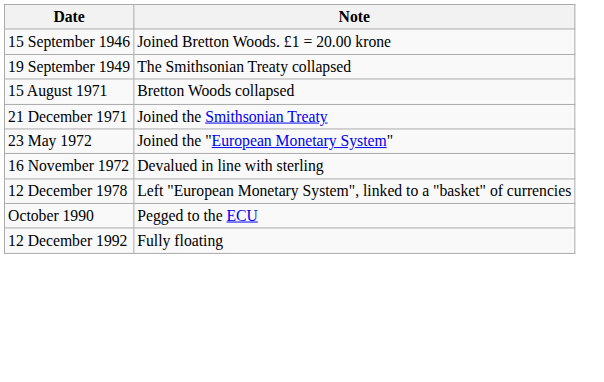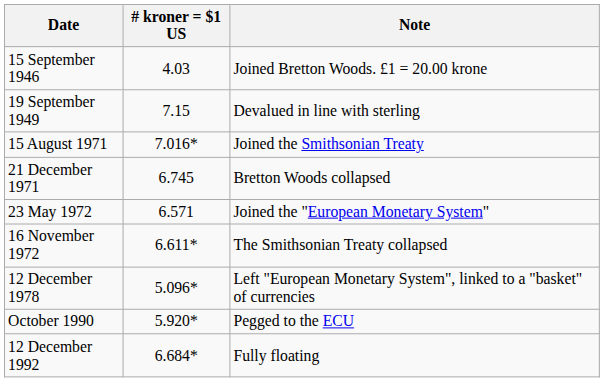 <table class="wikitable">
 <tr>
 <th>Date</th>
+<th align=center># kroner = $1 US</th>
 <th>Note</th>
 </tr>
 <tr>
 <td>15 September 1946</td>
+<td align=center>4.03</td>
 <td>Joined Bretton Woods. £1 = 20.00 krone</td>
 </tr>
 <tr>
 <td>19 September 1949</td>
-<td>The Smithsonian Treaty collapsed</td>
+<td align=center>7.15</td>
+<td>Devalued in line with sterling</td>
 </tr>
 <tr>
 <td>15 August 1971</td>
+<td align=center>7.016*</td>
+<td>Joined the <a href='#'>Smithsonian Treaty</a></td>
+</tr>
+<tr>
+<td>21 December 1971</td>
+<td align=center>6.745</td>
 <td>Bretton Woods collapsed</td>
 </tr>
 <tr>
-<td>21 December 1971</td>
-<td>Joined the <a href='#'>Smithsonian Treaty</a></td>
-</tr>
-<tr>
 <td>23 May 1972</td>
+<td align=center>6.571</td>
 <td>Joined the "<a href='#'>European Monetary System</a>"</td>
 </tr>
 <tr>
 <td>16 November 1972</td>
-<td>Devalued in line with sterling</td>
+<td align=center>6.611*</td>
+<td>The Smithsonian Treaty collapsed</td>
 </tr>
 <tr>
 <td>12 December 1978</td>
+<td align=center>5.096*</td>
 <td>Left "European Monetary System", linked to a "basket" of currencies</td>
 </tr>
 <tr>
 <td>October 1990</td>
+<td align=center>5.920*</td>
 <td>Pegged to the <a href='#'>ECU</a></td>
 </tr>
 <tr>
 <td>12 December 1992</td>
+<td align=center>6.684*</td>
 <td>Fully floating</td>
 </tr>
 </table>
